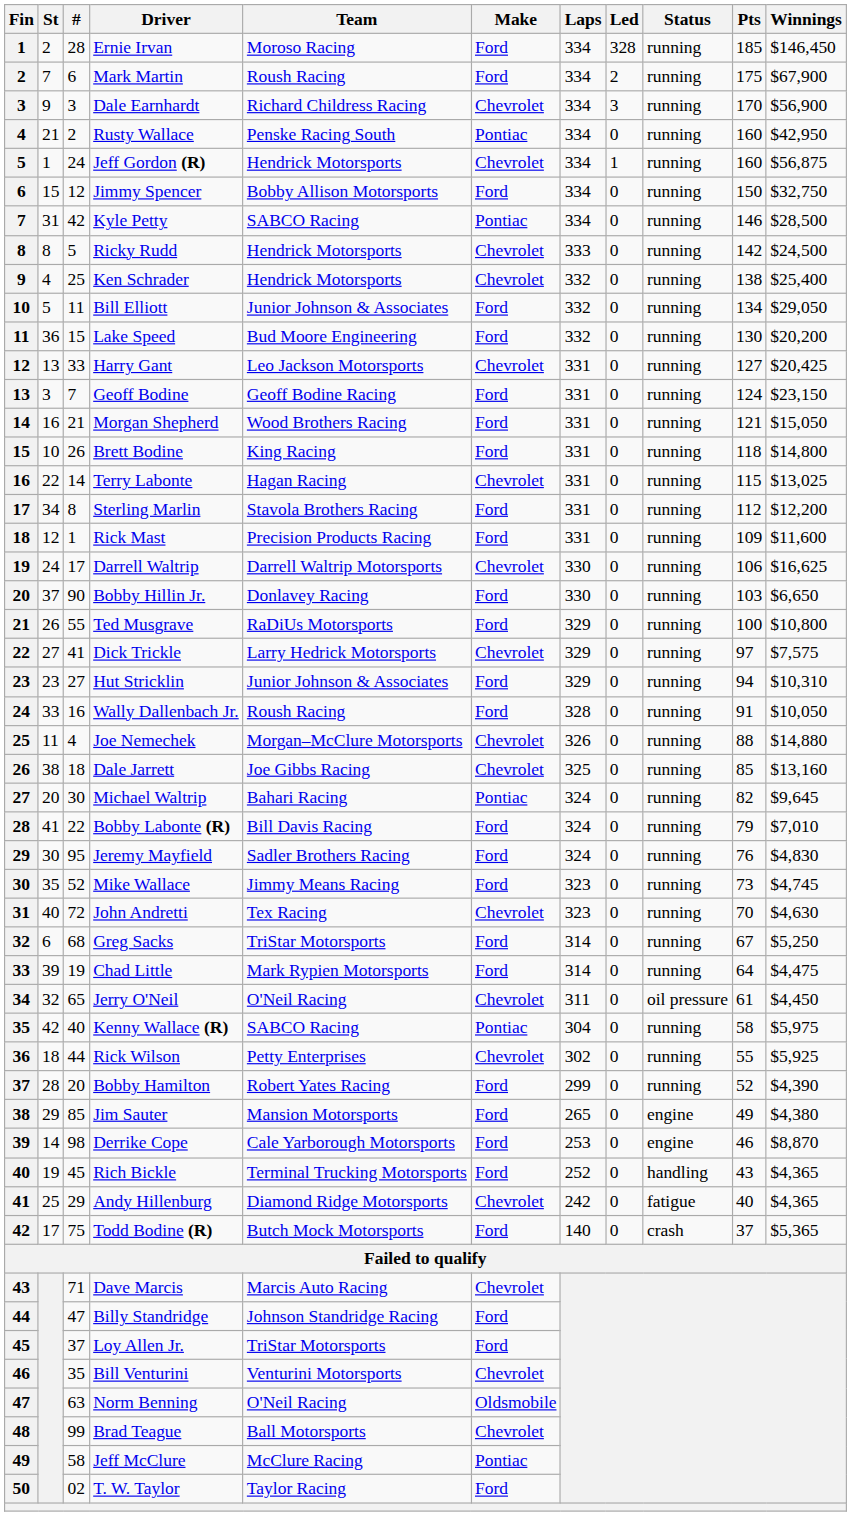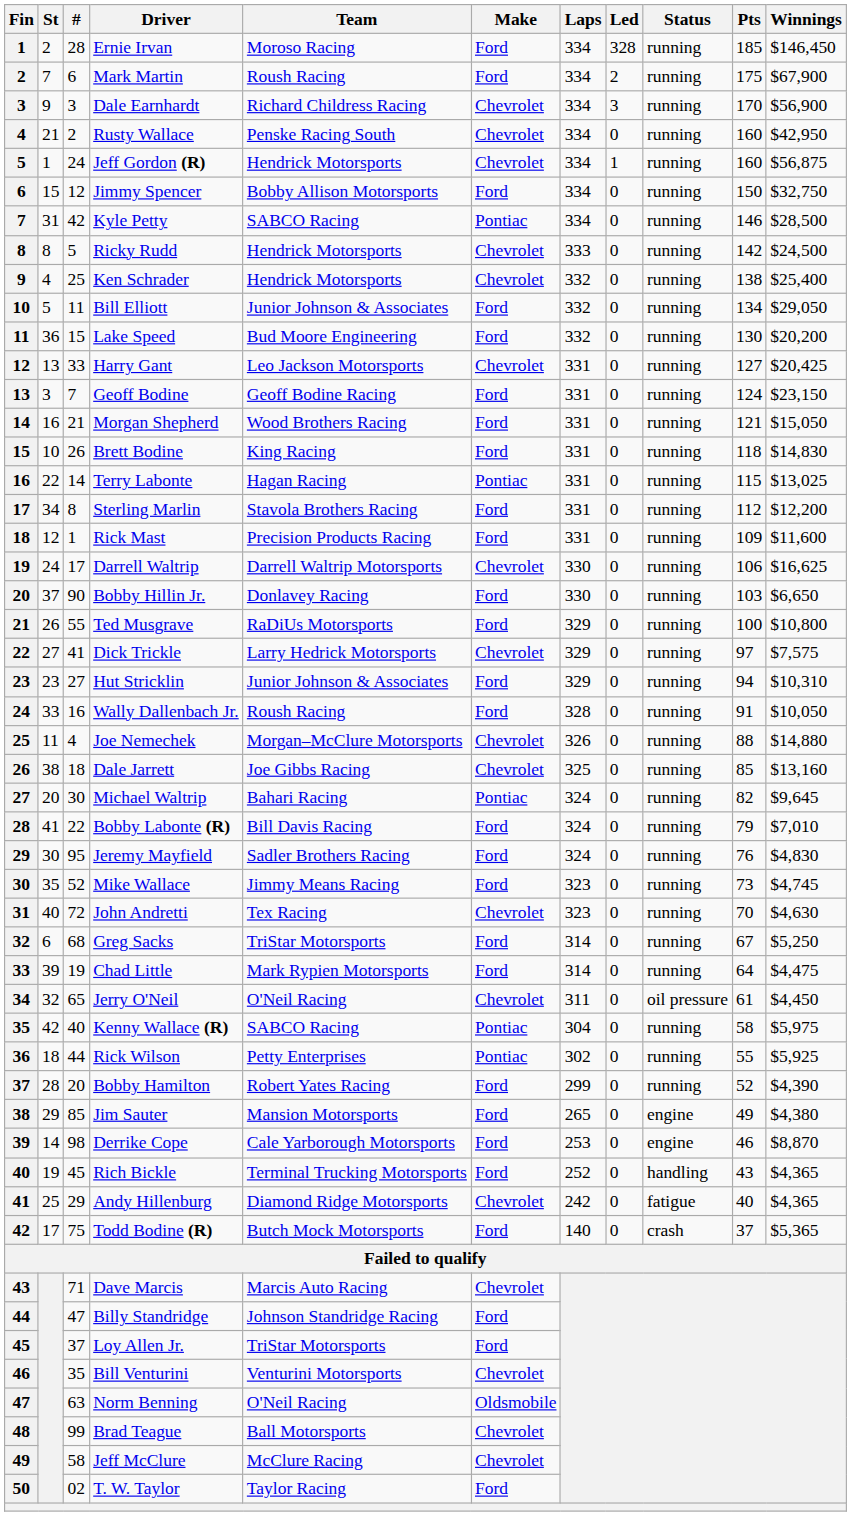 <table class="wikitable" style="font-size:95%">
 <tr>
 <th>Fin</th>
 <th>St</th>
 <th>#</th>
 <th>Driver</th>
 <th>Team</th>
 <th>Make</th>
 <th>Laps</th>
 <th>Led</th>
 <th>Status</th>
 <th>Pts</th>
 <th>Winnings</th>
 </tr>
 <tr>
 <th>1</th>
 <td>2</td>
 <td>28</td>
 <td><a href='#'>Ernie Irvan</a></td>
 <td><a href='#'>Moroso Racing</a></td>
 <td><a href='#'>Ford</a></td>
 <td>334</td>
 <td>328</td>
 <td>running</td>
 <td>185</td>
 <td>$146,450</td>
 </tr>
 <tr>
 <th>2</th>
 <td>7</td>
 <td>6</td>
 <td><a href='#'>Mark Martin</a></td>
 <td><a href='#'>Roush Racing</a></td>
 <td><a href='#'>Ford</a></td>
 <td>334</td>
 <td>2</td>
 <td>running</td>
 <td>175</td>
 <td>$67,900</td>
 </tr>
 <tr>
 <th>3</th>
 <td>9</td>
 <td>3</td>
 <td><a href='#'>Dale Earnhardt</a></td>
 <td><a href='#'>Richard Childress Racing</a></td>
 <td><a href='#'>Chevrolet</a></td>
 <td>334</td>
 <td>3</td>
 <td>running</td>
 <td>170</td>
 <td>$56,900</td>
 </tr>
 <tr>
 <th>4</th>
 <td>21</td>
 <td>2</td>
 <td><a href='#'>Rusty Wallace</a></td>
 <td><a href='#'>Penske Racing South</a></td>
-<td><a href='#'>Pontiac</a></td>
+<td><a href='#'>Chevrolet</a></td>
 <td>334</td>
 <td>0</td>
 <td>running</td>
 <td>160</td>
 <td>$42,950</td>
 </tr>
 <tr>
 <th>5</th>
 <td>1</td>
 <td>24</td>
 <td><a href='#'>Jeff Gordon</a> <strong>(R)</strong></td>
 <td><a href='#'>Hendrick Motorsports</a></td>
 <td><a href='#'>Chevrolet</a></td>
 <td>334</td>
 <td>1</td>
 <td>running</td>
 <td>160</td>
 <td>$56,875</td>
 </tr>
 <tr>
 <th>6</th>
 <td>15</td>
 <td>12</td>
 <td><a href='#'>Jimmy Spencer</a></td>
 <td><a href='#'>Bobby Allison Motorsports</a></td>
 <td><a href='#'>Ford</a></td>
 <td>334</td>
 <td>0</td>
 <td>running</td>
 <td>150</td>
 <td>$32,750</td>
 </tr>
 <tr>
 <th>7</th>
 <td>31</td>
 <td>42</td>
 <td><a href='#'>Kyle Petty</a></td>
 <td><a href='#'>SABCO Racing</a></td>
 <td><a href='#'>Pontiac</a></td>
 <td>334</td>
 <td>0</td>
 <td>running</td>
 <td>146</td>
 <td>$28,500</td>
 </tr>
 <tr>
 <th>8</th>
 <td>8</td>
 <td>5</td>
 <td><a href='#'>Ricky Rudd</a></td>
 <td><a href='#'>Hendrick Motorsports</a></td>
 <td><a href='#'>Chevrolet</a></td>
 <td>333</td>
 <td>0</td>
 <td>running</td>
 <td>142</td>
 <td>$24,500</td>
 </tr>
 <tr>
 <th>9</th>
 <td>4</td>
 <td>25</td>
 <td><a href='#'>Ken Schrader</a></td>
 <td><a href='#'>Hendrick Motorsports</a></td>
 <td><a href='#'>Chevrolet</a></td>
 <td>332</td>
 <td>0</td>
 <td>running</td>
 <td>138</td>
 <td>$25,400</td>
 </tr>
 <tr>
 <th>10</th>
 <td>5</td>
 <td>11</td>
 <td><a href='#'>Bill Elliott</a></td>
 <td><a href='#'>Junior Johnson & Associates</a></td>
 <td><a href='#'>Ford</a></td>
 <td>332</td>
 <td>0</td>
 <td>running</td>
 <td>134</td>
 <td>$29,050</td>
 </tr>
 <tr>
 <th>11</th>
 <td>36</td>
 <td>15</td>
 <td><a href='#'>Lake Speed</a></td>
 <td><a href='#'>Bud Moore Engineering</a></td>
 <td><a href='#'>Ford</a></td>
 <td>332</td>
 <td>0</td>
 <td>running</td>
 <td>130</td>
 <td>$20,200</td>
 </tr>
 <tr>
 <th>12</th>
 <td>13</td>
 <td>33</td>
 <td><a href='#'>Harry Gant</a></td>
 <td><a href='#'>Leo Jackson Motorsports</a></td>
 <td><a href='#'>Chevrolet</a></td>
 <td>331</td>
 <td>0</td>
 <td>running</td>
 <td>127</td>
 <td>$20,425</td>
 </tr>
 <tr>
 <th>13</th>
 <td>3</td>
 <td>7</td>
 <td><a href='#'>Geoff Bodine</a></td>
 <td><a href='#'>Geoff Bodine Racing</a></td>
 <td><a href='#'>Ford</a></td>
 <td>331</td>
 <td>0</td>
 <td>running</td>
 <td>124</td>
 <td>$23,150</td>
 </tr>
 <tr>
 <th>14</th>
 <td>16</td>
 <td>21</td>
 <td><a href='#'>Morgan Shepherd</a></td>
 <td><a href='#'>Wood Brothers Racing</a></td>
 <td><a href='#'>Ford</a></td>
 <td>331</td>
 <td>0</td>
 <td>running</td>
 <td>121</td>
 <td>$15,050</td>
 </tr>
 <tr>
 <th>15</th>
 <td>10</td>
 <td>26</td>
 <td><a href='#'>Brett Bodine</a></td>
 <td><a href='#'>King Racing</a></td>
 <td><a href='#'>Ford</a></td>
 <td>331</td>
 <td>0</td>
 <td>running</td>
 <td>118</td>
-<td>$14,800</td>
+<td>$14,830</td>
 </tr>
 <tr>
 <th>16</th>
 <td>22</td>
 <td>14</td>
 <td><a href='#'>Terry Labonte</a></td>
 <td><a href='#'>Hagan Racing</a></td>
-<td><a href='#'>Chevrolet</a></td>
+<td><a href='#'>Pontiac</a></td>
 <td>331</td>
 <td>0</td>
 <td>running</td>
 <td>115</td>
 <td>$13,025</td>
 </tr>
 <tr>
 <th>17</th>
 <td>34</td>
 <td>8</td>
 <td><a href='#'>Sterling Marlin</a></td>
 <td><a href='#'>Stavola Brothers Racing</a></td>
 <td><a href='#'>Ford</a></td>
 <td>331</td>
 <td>0</td>
 <td>running</td>
 <td>112</td>
 <td>$12,200</td>
 </tr>
 <tr>
 <th>18</th>
 <td>12</td>
 <td>1</td>
 <td><a href='#'>Rick Mast</a></td>
 <td><a href='#'>Precision Products Racing</a></td>
 <td><a href='#'>Ford</a></td>
 <td>331</td>
 <td>0</td>
 <td>running</td>
 <td>109</td>
 <td>$11,600</td>
 </tr>
 <tr>
 <th>19</th>
 <td>24</td>
 <td>17</td>
 <td><a href='#'>Darrell Waltrip</a></td>
 <td><a href='#'>Darrell Waltrip Motorsports</a></td>
 <td><a href='#'>Chevrolet</a></td>
 <td>330</td>
 <td>0</td>
 <td>running</td>
 <td>106</td>
 <td>$16,625</td>
 </tr>
 <tr>
 <th>20</th>
 <td>37</td>
 <td>90</td>
 <td><a href='#'>Bobby Hillin Jr.</a></td>
 <td><a href='#'>Donlavey Racing</a></td>
 <td><a href='#'>Ford</a></td>
 <td>330</td>
 <td>0</td>
 <td>running</td>
 <td>103</td>
 <td>$6,650</td>
 </tr>
 <tr>
 <th>21</th>
 <td>26</td>
 <td>55</td>
 <td><a href='#'>Ted Musgrave</a></td>
 <td><a href='#'>RaDiUs Motorsports</a></td>
 <td><a href='#'>Ford</a></td>
 <td>329</td>
 <td>0</td>
 <td>running</td>
 <td>100</td>
 <td>$10,800</td>
 </tr>
 <tr>
 <th>22</th>
 <td>27</td>
 <td>41</td>
 <td><a href='#'>Dick Trickle</a></td>
 <td><a href='#'>Larry Hedrick Motorsports</a></td>
 <td><a href='#'>Chevrolet</a></td>
 <td>329</td>
 <td>0</td>
 <td>running</td>
 <td>97</td>
 <td>$7,575</td>
 </tr>
 <tr>
 <th>23</th>
 <td>23</td>
 <td>27</td>
 <td><a href='#'>Hut Stricklin</a></td>
 <td><a href='#'>Junior Johnson & Associates</a></td>
 <td><a href='#'>Ford</a></td>
 <td>329</td>
 <td>0</td>
 <td>running</td>
 <td>94</td>
 <td>$10,310</td>
 </tr>
 <tr>
 <th>24</th>
 <td>33</td>
 <td>16</td>
 <td><a href='#'>Wally Dallenbach Jr.</a></td>
 <td><a href='#'>Roush Racing</a></td>
 <td><a href='#'>Ford</a></td>
 <td>328</td>
 <td>0</td>
 <td>running</td>
 <td>91</td>
 <td>$10,050</td>
 </tr>
 <tr>
 <th>25</th>
 <td>11</td>
 <td>4</td>
 <td><a href='#'>Joe Nemechek</a></td>
 <td><a href='#'>Morgan–McClure Motorsports</a></td>
 <td><a href='#'>Chevrolet</a></td>
 <td>326</td>
 <td>0</td>
 <td>running</td>
 <td>88</td>
 <td>$14,880</td>
 </tr>
 <tr>
 <th>26</th>
 <td>38</td>
 <td>18</td>
 <td><a href='#'>Dale Jarrett</a></td>
 <td><a href='#'>Joe Gibbs Racing</a></td>
 <td><a href='#'>Chevrolet</a></td>
 <td>325</td>
 <td>0</td>
 <td>running</td>
 <td>85</td>
 <td>$13,160</td>
 </tr>
 <tr>
 <th>27</th>
 <td>20</td>
 <td>30</td>
 <td><a href='#'>Michael Waltrip</a></td>
 <td><a href='#'>Bahari Racing</a></td>
 <td><a href='#'>Pontiac</a></td>
 <td>324</td>
 <td>0</td>
 <td>running</td>
 <td>82</td>
 <td>$9,645</td>
 </tr>
 <tr>
 <th>28</th>
 <td>41</td>
 <td>22</td>
 <td><a href='#'>Bobby Labonte</a> <strong>(R)</strong></td>
 <td><a href='#'>Bill Davis Racing</a></td>
 <td><a href='#'>Ford</a></td>
 <td>324</td>
 <td>0</td>
 <td>running</td>
 <td>79</td>
 <td>$7,010</td>
 </tr>
 <tr>
 <th>29</th>
 <td>30</td>
 <td>95</td>
 <td><a href='#'>Jeremy Mayfield</a></td>
 <td><a href='#'>Sadler Brothers Racing</a></td>
 <td><a href='#'>Ford</a></td>
 <td>324</td>
 <td>0</td>
 <td>running</td>
 <td>76</td>
 <td>$4,830</td>
 </tr>
 <tr>
 <th>30</th>
 <td>35</td>
 <td>52</td>
 <td><a href='#'>Mike Wallace</a></td>
 <td><a href='#'>Jimmy Means Racing</a></td>
 <td><a href='#'>Ford</a></td>
 <td>323</td>
 <td>0</td>
 <td>running</td>
 <td>73</td>
 <td>$4,745</td>
 </tr>
 <tr>
 <th>31</th>
 <td>40</td>
 <td>72</td>
 <td><a href='#'>John Andretti</a></td>
 <td><a href='#'>Tex Racing</a></td>
 <td><a href='#'>Chevrolet</a></td>
 <td>323</td>
 <td>0</td>
 <td>running</td>
 <td>70</td>
 <td>$4,630</td>
 </tr>
 <tr>
 <th>32</th>
 <td>6</td>
 <td>68</td>
 <td><a href='#'>Greg Sacks</a></td>
 <td><a href='#'>TriStar Motorsports</a></td>
 <td><a href='#'>Ford</a></td>
 <td>314</td>
 <td>0</td>
 <td>running</td>
 <td>67</td>
 <td>$5,250</td>
 </tr>
 <tr>
 <th>33</th>
 <td>39</td>
 <td>19</td>
 <td><a href='#'>Chad Little</a></td>
 <td><a href='#'>Mark Rypien Motorsports</a></td>
 <td><a href='#'>Ford</a></td>
 <td>314</td>
 <td>0</td>
 <td>running</td>
 <td>64</td>
 <td>$4,475</td>
 </tr>
 <tr>
 <th>34</th>
 <td>32</td>
 <td>65</td>
 <td><a href='#'>Jerry O'Neil</a></td>
 <td><a href='#'>O'Neil Racing</a></td>
 <td><a href='#'>Chevrolet</a></td>
 <td>311</td>
 <td>0</td>
 <td>oil pressure</td>
 <td>61</td>
 <td>$4,450</td>
 </tr>
 <tr>
 <th>35</th>
 <td>42</td>
 <td>40</td>
 <td><a href='#'>Kenny Wallace</a> <strong>(R)</strong></td>
 <td><a href='#'>SABCO Racing</a></td>
 <td><a href='#'>Pontiac</a></td>
 <td>304</td>
 <td>0</td>
 <td>running</td>
 <td>58</td>
 <td>$5,975</td>
 </tr>
 <tr>
 <th>36</th>
 <td>18</td>
 <td>44</td>
 <td><a href='#'>Rick Wilson</a></td>
 <td><a href='#'>Petty Enterprises</a></td>
-<td><a href='#'>Chevrolet</a></td>
+<td><a href='#'>Pontiac</a></td>
 <td>302</td>
 <td>0</td>
 <td>running</td>
 <td>55</td>
 <td>$5,925</td>
 </tr>
 <tr>
 <th>37</th>
 <td>28</td>
 <td>20</td>
 <td><a href='#'>Bobby Hamilton</a></td>
 <td><a href='#'>Robert Yates Racing</a></td>
 <td><a href='#'>Ford</a></td>
 <td>299</td>
 <td>0</td>
 <td>running</td>
 <td>52</td>
 <td>$4,390</td>
 </tr>
 <tr>
 <th>38</th>
 <td>29</td>
 <td>85</td>
 <td><a href='#'>Jim Sauter</a></td>
 <td><a href='#'>Mansion Motorsports</a></td>
 <td><a href='#'>Ford</a></td>
 <td>265</td>
 <td>0</td>
 <td>engine</td>
 <td>49</td>
 <td>$4,380</td>
 </tr>
 <tr>
 <th>39</th>
 <td>14</td>
 <td>98</td>
 <td><a href='#'>Derrike Cope</a></td>
 <td><a href='#'>Cale Yarborough Motorsports</a></td>
 <td><a href='#'>Ford</a></td>
 <td>253</td>
 <td>0</td>
 <td>engine</td>
 <td>46</td>
 <td>$8,870</td>
 </tr>
 <tr>
 <th>40</th>
 <td>19</td>
 <td>45</td>
 <td><a href='#'>Rich Bickle</a></td>
 <td><a href='#'>Terminal Trucking Motorsports</a></td>
 <td><a href='#'>Ford</a></td>
 <td>252</td>
 <td>0</td>
 <td>handling</td>
 <td>43</td>
 <td>$4,365</td>
 </tr>
 <tr>
 <th>41</th>
 <td>25</td>
 <td>29</td>
 <td><a href='#'>Andy Hillenburg</a></td>
 <td><a href='#'>Diamond Ridge Motorsports</a></td>
 <td><a href='#'>Chevrolet</a></td>
 <td>242</td>
 <td>0</td>
 <td>fatigue</td>
 <td>40</td>
 <td>$4,365</td>
 </tr>
 <tr>
 <th>42</th>
 <td>17</td>
 <td>75</td>
 <td><a href='#'>Todd Bodine</a> <strong>(R)</strong></td>
 <td><a href='#'>Butch Mock Motorsports</a></td>
 <td><a href='#'>Ford</a></td>
 <td>140</td>
 <td>0</td>
 <td>crash</td>
 <td>37</td>
 <td>$5,365</td>
 </tr>
 <tr>
 <th colspan="11">Failed to qualify</th>
 </tr>
 <tr>
 <th>43</th>
 <th rowspan="8"></th>
 <td>71</td>
 <td><a href='#'>Dave Marcis</a></td>
 <td><a href='#'>Marcis Auto Racing</a></td>
 <td><a href='#'>Chevrolet</a></td>
 <th colspan="5" rowspan="8"></th>
 </tr>
 <tr>
 <th>44</th>
 <td>47</td>
 <td><a href='#'>Billy Standridge</a></td>
 <td><a href='#'>Johnson Standridge Racing</a></td>
 <td><a href='#'>Ford</a></td>
 </tr>
 <tr>
 <th>45</th>
 <td>37</td>
 <td><a href='#'>Loy Allen Jr.</a></td>
 <td><a href='#'>TriStar Motorsports</a></td>
 <td><a href='#'>Ford</a></td>
 </tr>
 <tr>
 <th>46</th>
 <td>35</td>
 <td><a href='#'>Bill Venturini</a></td>
 <td><a href='#'>Venturini Motorsports</a></td>
 <td><a href='#'>Chevrolet</a></td>
 </tr>
 <tr>
 <th>47</th>
 <td>63</td>
 <td><a href='#'>Norm Benning</a></td>
 <td><a href='#'>O'Neil Racing</a></td>
 <td><a href='#'>Oldsmobile</a></td>
 </tr>
 <tr>
 <th>48</th>
 <td>99</td>
 <td><a href='#'>Brad Teague</a></td>
 <td><a href='#'>Ball Motorsports</a></td>
 <td><a href='#'>Chevrolet</a></td>
 </tr>
 <tr>
 <th>49</th>
 <td>58</td>
 <td><a href='#'>Jeff McClure</a></td>
 <td><a href='#'>McClure Racing</a></td>
-<td><a href='#'>Pontiac</a></td>
+<td><a href='#'>Chevrolet</a></td>
 </tr>
 <tr>
 <th>50</th>
 <td>02</td>
 <td><a href='#'>T. W. Taylor</a></td>
 <td><a href='#'>Taylor Racing</a></td>
 <td><a href='#'>Ford</a></td>
 </tr>
 <tr>
 <th colspan="11"></th>
 </tr>
 </table>
